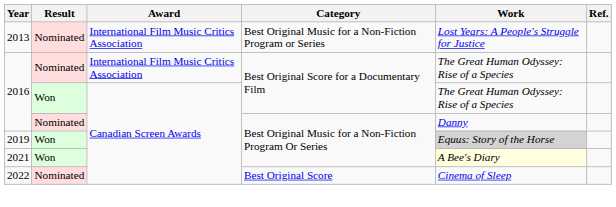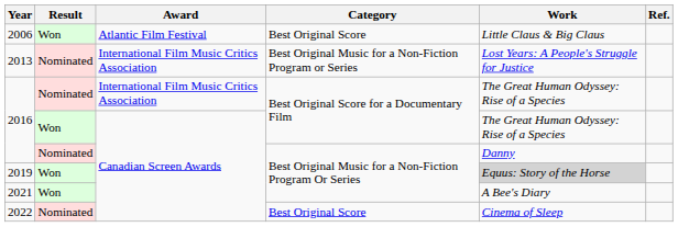 <table class="wikitable">
 <tr>
 <th>Year</th>
 <th>Result</th>
 <th>Award</th>
 <th>Category</th>
 <th>Work</th>
 <th>Ref.</th>
+</tr>
+<tr>
+<td>2006</td>
+<td style="background: #ddffdd">Won</td>
+<td><a href='#'>Atlantic Film Festival</a></td>
+<td>Best Original Score</td>
+<td><em>Little Claus & Big Claus</em></td>
+<td></td>
 </tr>
 <tr>
 <td>2013</td>
 <td style="background: #ffdddd">Nominated</td>
 <td><a href='#'>International Film Music Critics Association</a></td>
 <td>Best Original Music for a Non-Fiction Program or Series</td>
 <td><em><a href='#'>Lost Years: A People's Struggle for Justice</a></em></td>
 <td></td>
 </tr>
 <tr>
 <td rowspan="3">2016</td>
 <td style="background: #ffdddd">Nominated</td>
 <td><a href='#'>International Film Music Critics Association</a></td>
 <td rowspan=2>Best Original Score for a Documentary Film</td>
 <td><em>The Great Human Odyssey: Rise of a Species</em></td>
 <td></td>
 </tr>
 <tr>
 <td style="background: #ddffdd">Won</td>
 <td rowspan="5"><a href='#'>Canadian Screen Awards</a></td>
 <td><em>The Great Human Odyssey: Rise of a Species</em></td>
 <td></td>
 </tr>
 <tr>
 <td style="background: #ffdddd">Nominated</td>
 <td rowspan="3">Best Original Music for a Non-Fiction Program Or Series</td>
 <td><em><a href='#'>Danny</a></em></td>
 </tr>
 <tr>
 <td>2019</td>
 <td style="background: #ddffdd">Won</td>
 <td style="background: lightgrey;"><em>Equus: Story of the Horse</em></td>
 <td></td>
 </tr>
 <tr>
 <td>2021</td>
 <td style="background: #ddffdd">Won</td>
-<td style="background: lightyellow;"><em>A Bee's Diary</em></td>
+<td><em>A Bee's Diary</em></td>
 <td></td>
 </tr>
 <tr>
 <td>2022</td>
 <td style="background: #ffdddd">Nominated</td>
 <td><a href='#'>Best Original Score</a></td>
 <td><em><a href='#'>Cinema of Sleep</a></em></td>
 <td></td>
 </tr>
 </table>
